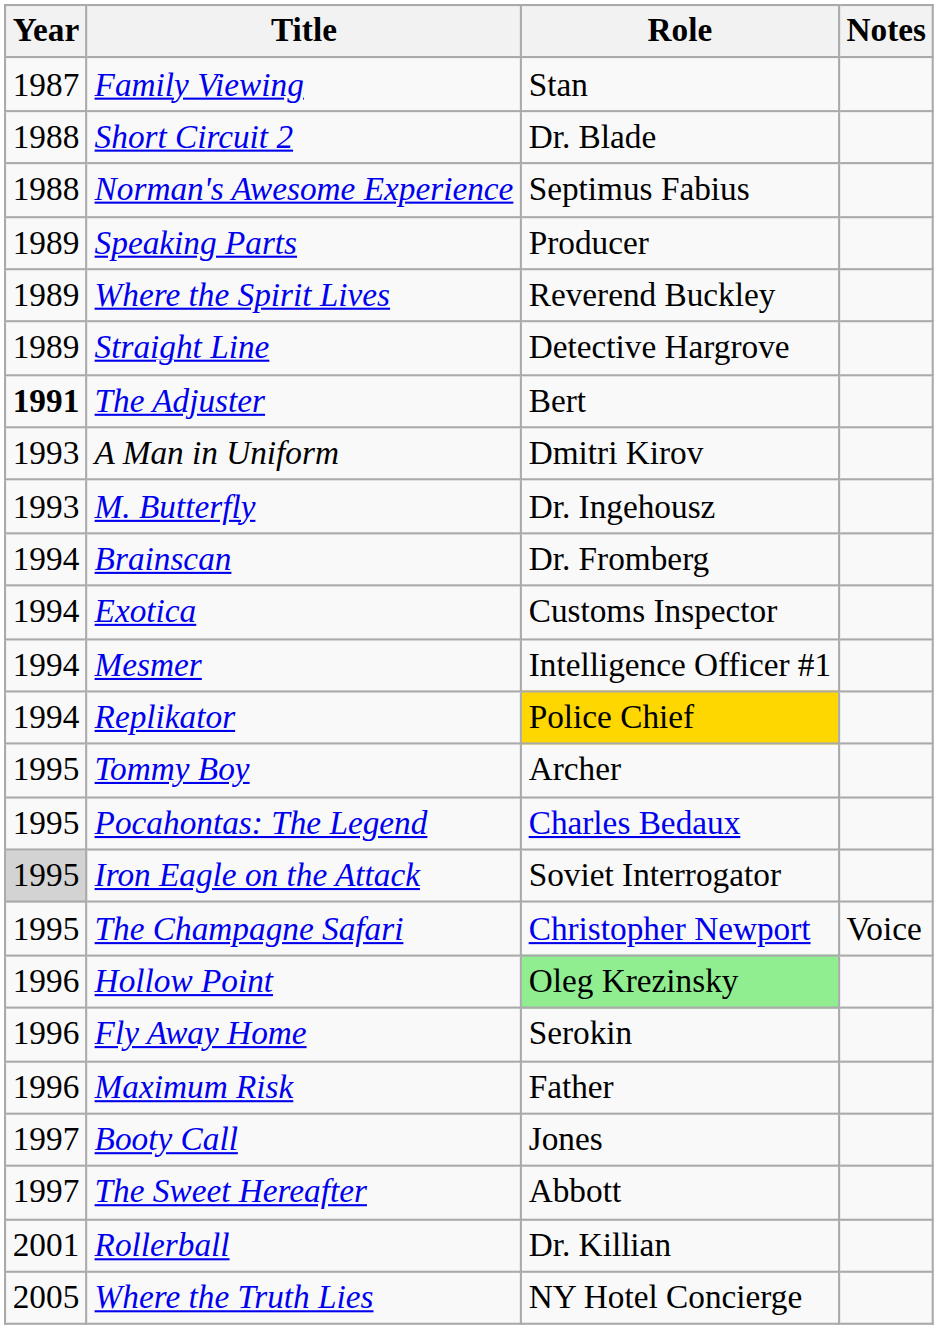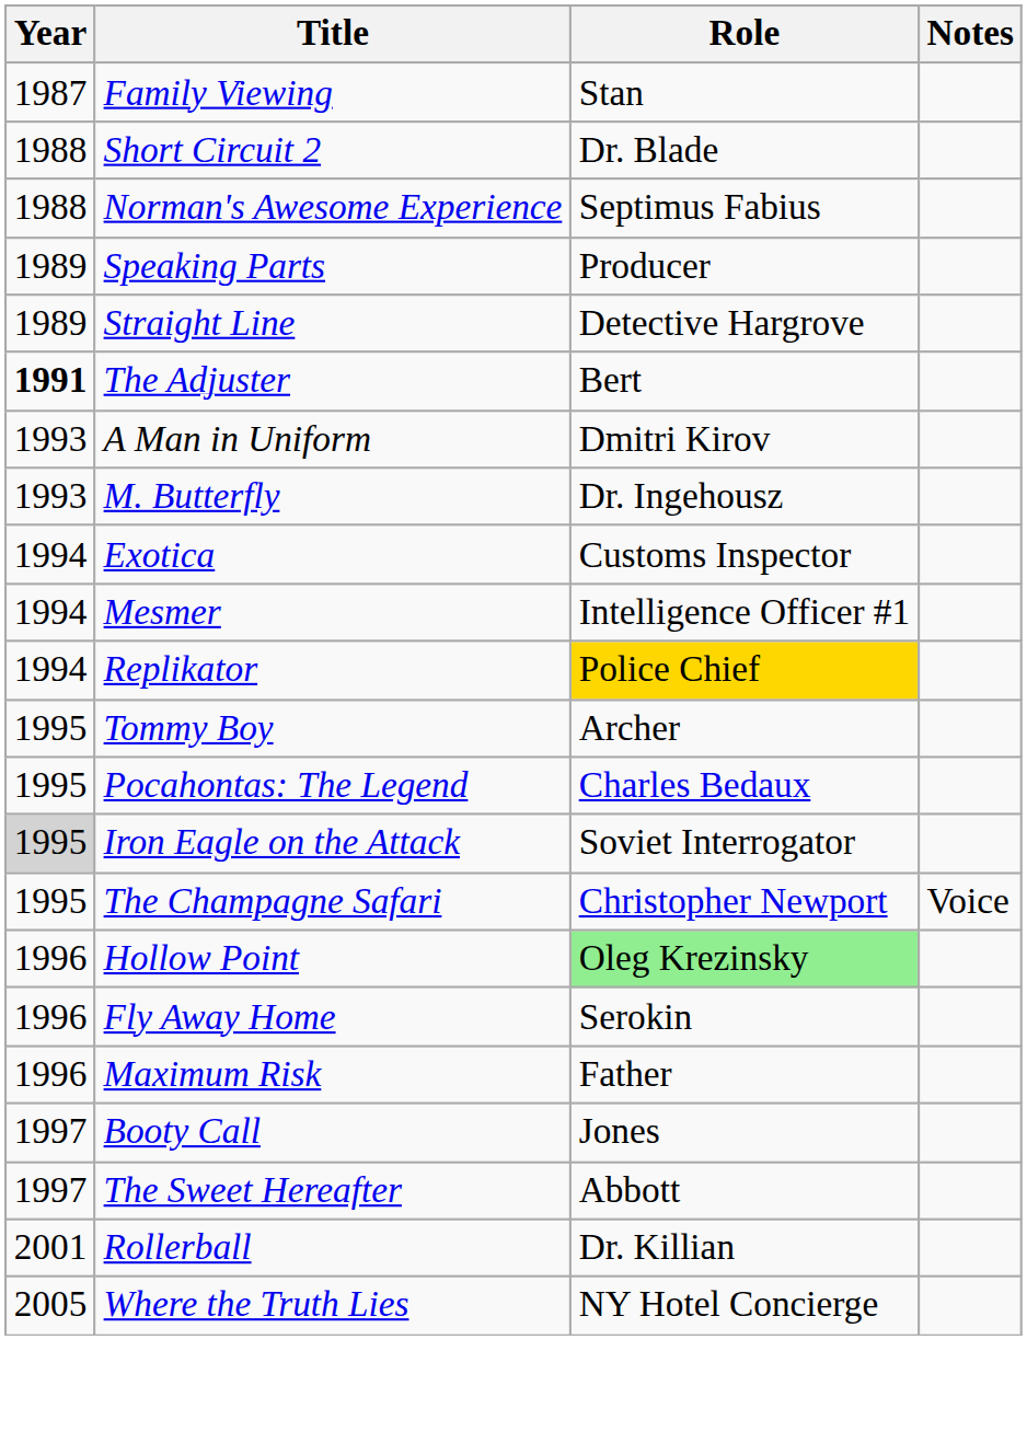 <table class="wikitable sortable">
 <tr>
 <th>Year</th>
 <th>Title</th>
 <th>Role</th>
 <th class="unsortable">Notes</th>
 </tr>
 <tr>
 <td>1987</td>
 <td><em><a href='#'>Family Viewing</a></em></td>
 <td>Stan</td>
 <td></td>
 </tr>
 <tr>
 <td>1988</td>
 <td><em><a href='#'>Short Circuit 2</a></em></td>
 <td>Dr. Blade</td>
 <td></td>
 </tr>
 <tr>
 <td>1988</td>
 <td><em><a href='#'>Norman's Awesome Experience</a></em></td>
 <td>Septimus Fabius</td>
 <td></td>
 </tr>
 <tr>
 <td>1989</td>
 <td><em><a href='#'>Speaking Parts</a></em></td>
 <td>Producer</td>
 <td></td>
 </tr>
 <tr>
 <td>1989</td>
-<td><em><a href='#'>Where the Spirit Lives</a></em></td>
-<td>Reverend Buckley</td>
-<td></td>
-</tr>
-<tr>
-<td>1989</td>
 <td><a href='#'><em>Straight Line</em></a></td>
 <td>Detective Hargrove</td>
 <td></td>
 </tr>
 <tr>
 <td><strong>1991</strong></td>
 <td data-sort-value="Adjuster, The"><em><a href='#'>The Adjuster</a></em></td>
 <td>Bert</td>
 <td></td>
 </tr>
 <tr>
 <td>1993</td>
 <td data-sort-value="Man in Uniform, A"><em>A Man in Uniform</em></td>
 <td>Dmitri Kirov</td>
 <td></td>
 </tr>
 <tr>
 <td>1993</td>
 <td><a href='#'><em>M. Butterfly</em></a></td>
 <td>Dr. Ingehousz</td>
-<td></td>
-</tr>
-<tr>
-<td>1994</td>
-<td><em><a href='#'>Brainscan</a></em></td>
-<td>Dr. Fromberg</td>
 <td></td>
 </tr>
 <tr>
 <td>1994</td>
 <td><a href='#'><em>Exotica</em></a></td>
 <td>Customs Inspector</td>
 <td></td>
 </tr>
 <tr>
 <td>1994</td>
 <td><a href='#'><em>Mesmer</em></a></td>
 <td>Intelligence Officer #1</td>
 <td></td>
 </tr>
 <tr>
 <td>1994</td>
 <td><em><a href='#'>Replikator</a></em></td>
 <td style="background: gold;">Police Chief</td>
 <td></td>
 </tr>
 <tr>
 <td>1995</td>
 <td><em><a href='#'>Tommy Boy</a></em></td>
 <td>Archer</td>
 <td></td>
 </tr>
 <tr>
 <td>1995</td>
 <td><em><a href='#'>Pocahontas: The Legend</a></em></td>
 <td><a href='#'>Charles Bedaux</a></td>
 <td></td>
 </tr>
 <tr>
 <td style="background: lightgrey;">1995</td>
 <td><em><a href='#'>Iron Eagle on the Attack</a></em></td>
 <td>Soviet Interrogator</td>
 <td></td>
 </tr>
 <tr>
 <td>1995</td>
 <td data-sort-value="Champagne Safari, The"><em><a href='#'>The Champagne Safari</a></em></td>
 <td><a href='#'>Christopher Newport</a></td>
 <td>Voice</td>
 </tr>
 <tr>
 <td>1996</td>
 <td><em><a href='#'>Hollow Point</a></em></td>
 <td style="background: lightgreen;">Oleg Krezinsky</td>
 <td></td>
 </tr>
 <tr>
 <td>1996</td>
 <td><em><a href='#'>Fly Away Home</a></em></td>
 <td>Serokin</td>
 <td></td>
 </tr>
 <tr>
 <td>1996</td>
 <td><em><a href='#'>Maximum Risk</a></em></td>
 <td>Father</td>
 <td></td>
 </tr>
 <tr>
 <td>1997</td>
 <td><em><a href='#'>Booty Call</a></em></td>
 <td>Jones</td>
 <td></td>
 </tr>
 <tr>
 <td>1997</td>
 <td data-sort-value="Sweet Hereafter, The"><a href='#'><em>The Sweet Hereafter</em></a></td>
 <td>Abbott</td>
 <td></td>
 </tr>
 <tr>
 <td>2001</td>
 <td><a href='#'><em>Rollerball</em></a></td>
 <td>Dr. Killian</td>
 <td></td>
 </tr>
 <tr>
 <td>2005</td>
 <td><em><a href='#'>Where the Truth Lies</a></em></td>
 <td>NY Hotel Concierge</td>
 <td></td>
 </tr>
 </table>
